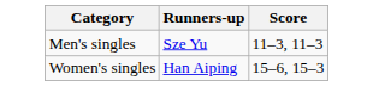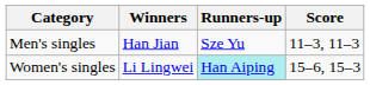 <table class=wikitable style="margin:auto;">
 <tr>
 <th>Category</th>
+<th>Winners</th>
 <th>Runners-up</th>
 <th>Score</th>
 </tr>
 <tr>
 <td>Men's singles</td>
+<td> <a href='#'>Han Jian</a></td>
 <td> <a href='#'>Sze Yu</a></td>
 <td>11–3, 11–3</td>
 </tr>
 <tr>
 <td>Women's singles</td>
-<td> <a href='#'>Han Aiping</a></td>
+<td> <a href='#'>Li Lingwei</a></td>
+<td style="background: paleturquoise;"> <a href='#'>Han Aiping</a></td>
 <td>15–6, 15–3</td>
 </tr>
 </table>
